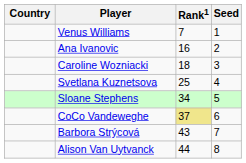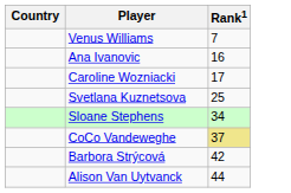 <table class="sortable wikitable">
 <tr>
 <th width="70">Country</th>
 <th width="175">Player</th>
 <th>Rank<sup>1</sup></th>
-<th>Seed</th>
 </tr>
 <tr>
 <td></td>
 <td><a href='#'>Venus Williams</a></td>
 <td>7</td>
-<td>1</td>
 </tr>
 <tr>
 <td></td>
 <td><a href='#'>Ana Ivanovic</a></td>
 <td>16</td>
-<td>2</td>
 </tr>
 <tr>
 <td></td>
 <td><a href='#'>Caroline Wozniacki</a></td>
-<td>18</td>
-<td>3</td>
+<td>17</td>
 </tr>
 <tr>
 <td></td>
 <td><a href='#'>Svetlana Kuznetsova</a></td>
 <td>25</td>
-<td>4</td>
 </tr>
 <tr style="background:#cfc;">
 <td></td>
 <td><a href='#'>Sloane Stephens</a></td>
 <td>34</td>
-<td>5</td>
 </tr>
 <tr>
 <td></td>
 <td><a href='#'>CoCo Vandeweghe</a></td>
 <td style="background: khaki;">37</td>
-<td>6</td>
 </tr>
 <tr>
 <td></td>
 <td><a href='#'>Barbora Strýcová</a></td>
-<td>43</td>
-<td>7</td>
+<td>42</td>
 </tr>
 <tr>
 <td></td>
 <td><a href='#'>Alison Van Uytvanck</a></td>
 <td>44</td>
-<td>8</td>
 </tr>
 </table>
